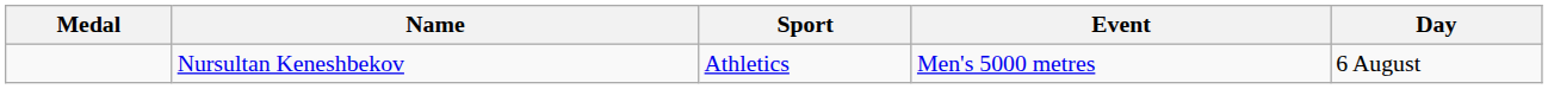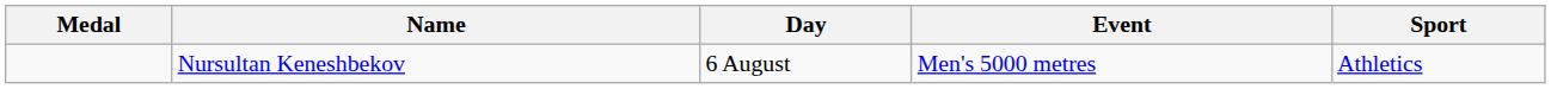 <table class="wikitable sortable" style="font-size: 95%; width:50%">
 <tr>
 <th>Medal</th>
 <th>Name</th>
+<th>Day</th>
+<th>Event</th>
 <th>Sport</th>
-<th>Event</th>
-<th>Day</th>
 </tr>
 <tr>
 <td></td>
 <td><a href='#'>Nursultan Keneshbekov</a></td>
+<td>6 August</td>
+<td><a href='#'>Men's 5000 metres</a></td>
 <td><a href='#'>Athletics</a></td>
-<td><a href='#'>Men's 5000 metres</a></td>
-<td>6 August</td>
 </tr>
 </table>
